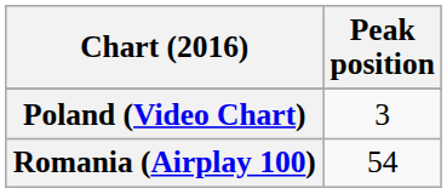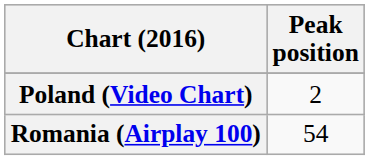 <table class="wikitable sortable plainrowheaders" style="text-align:center">
 <tr>
 <th scope="col">Chart (2016)</th>
 <th scope="col">Peak<br>position</th>
 </tr>
 <tr>
 </tr>
 <tr>
 </tr>
 <tr>
 <th scope="row">Poland (<a href='#'>Video Chart</a>)</th>
-<td>3</td>
+<td>2</td>
 </tr>
 <tr>
 <th scope="row">Romania (<a href='#'>Airplay 100</a>)</th>
 <td>54</td>
 </tr>
 </table>
